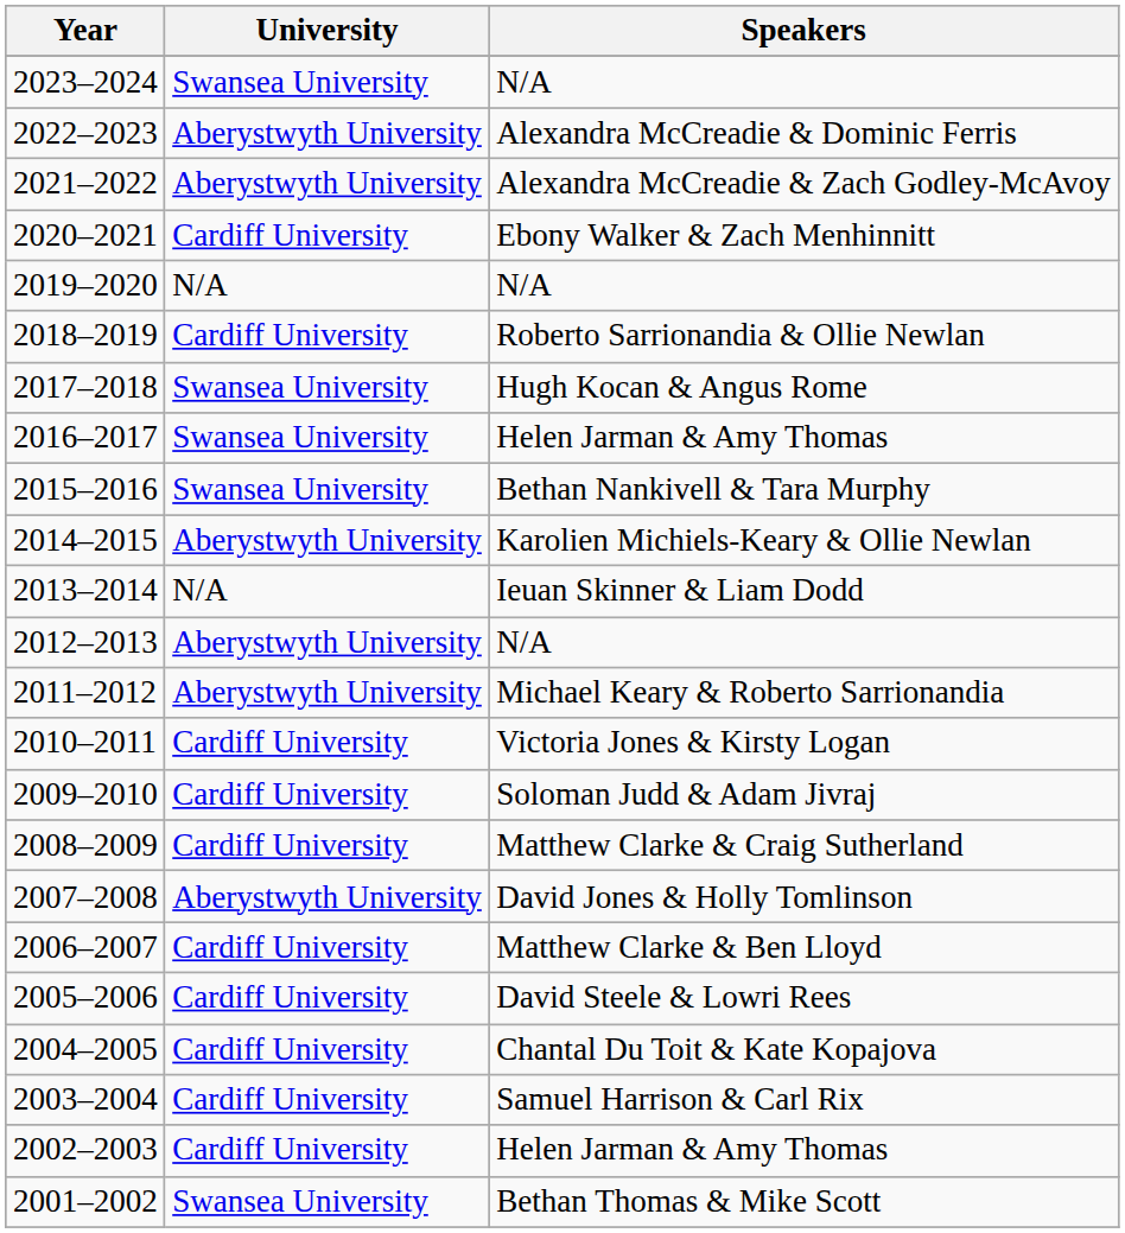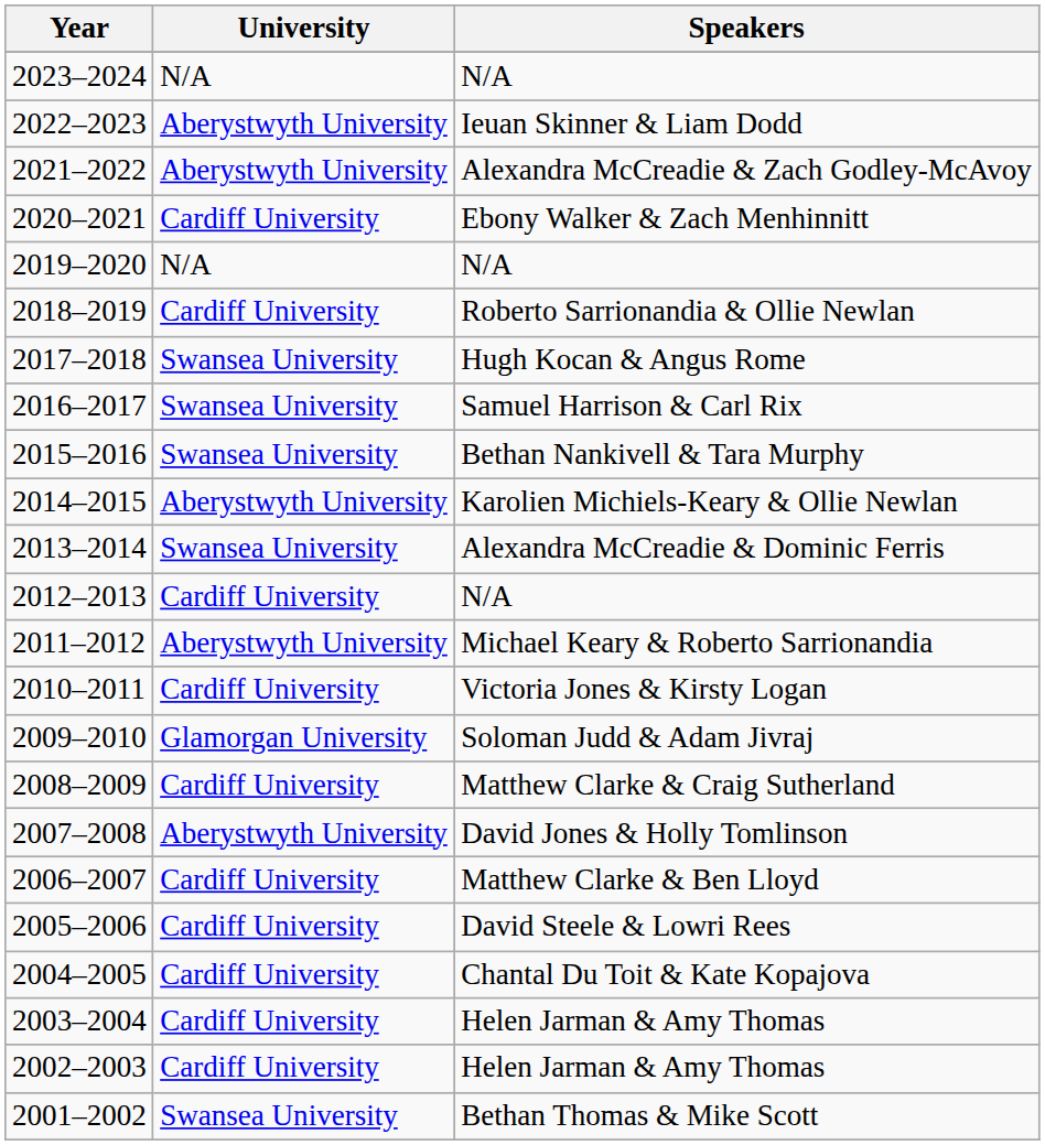 <table class="wikitable sortable">
 <tr>
 <th>Year</th>
 <th>University</th>
 <th>Speakers</th>
 </tr>
 <tr>
 </tr>
 <tr>
 <td>2023–2024</td>
-<td><a href='#'>Swansea University</a></td>
+<td>N/A</td>
 <td>N/A</td>
 </tr>
 <tr>
 <td>2022–2023</td>
 <td><a href='#'>Aberystwyth University</a></td>
-<td>Alexandra McCreadie & Dominic Ferris</td>
+<td>Ieuan Skinner & Liam Dodd</td>
 </tr>
 <tr>
 <td>2021–2022</td>
 <td><a href='#'>Aberystwyth University</a></td>
 <td>Alexandra McCreadie & Zach Godley-McAvoy</td>
 </tr>
 <tr>
 <td>2020–2021</td>
 <td><a href='#'>Cardiff University</a></td>
 <td>Ebony Walker & Zach Menhinnitt</td>
 </tr>
 <tr>
 <td>2019–2020</td>
 <td>N/A</td>
 <td>N/A</td>
 </tr>
 <tr>
 <td>2018–2019</td>
 <td><a href='#'>Cardiff University</a></td>
 <td>Roberto Sarrionandia & Ollie Newlan</td>
 </tr>
 <tr>
 <td>2017–2018</td>
 <td><a href='#'>Swansea University</a></td>
 <td>Hugh Kocan & Angus Rome</td>
 </tr>
 <tr>
 <td>2016–2017</td>
 <td><a href='#'>Swansea University</a></td>
-<td>Helen Jarman & Amy Thomas</td>
+<td>Samuel Harrison & Carl Rix</td>
 </tr>
 <tr>
 <td>2015–2016</td>
 <td><a href='#'>Swansea University</a></td>
 <td>Bethan Nankivell & Tara Murphy</td>
 </tr>
 <tr>
 <td>2014–2015</td>
 <td><a href='#'>Aberystwyth University</a></td>
 <td>Karolien Michiels-Keary & Ollie Newlan</td>
 </tr>
 <tr>
 <td>2013–2014</td>
-<td>N/A</td>
-<td>Ieuan Skinner & Liam Dodd</td>
+<td><a href='#'>Swansea University</a></td>
+<td>Alexandra McCreadie & Dominic Ferris</td>
 </tr>
 <tr>
 <td>2012–2013</td>
-<td><a href='#'>Aberystwyth University</a></td>
+<td><a href='#'>Cardiff University</a></td>
 <td>N/A</td>
 </tr>
 <tr>
 <td>2011–2012</td>
 <td><a href='#'>Aberystwyth University</a></td>
 <td>Michael Keary & Roberto Sarrionandia</td>
 </tr>
 <tr>
 <td>2010–2011</td>
 <td><a href='#'>Cardiff University</a></td>
 <td>Victoria Jones & Kirsty Logan</td>
 </tr>
 <tr>
 <td>2009–2010</td>
-<td><a href='#'>Cardiff University</a></td>
+<td><a href='#'>Glamorgan University</a></td>
 <td>Soloman Judd & Adam Jivraj</td>
 </tr>
 <tr>
 <td>2008–2009</td>
 <td><a href='#'>Cardiff University</a></td>
 <td>Matthew Clarke & Craig Sutherland</td>
 </tr>
 <tr>
 <td>2007–2008</td>
 <td><a href='#'>Aberystwyth University</a></td>
 <td>David Jones & Holly Tomlinson</td>
 </tr>
 <tr>
 <td>2006–2007</td>
 <td><a href='#'>Cardiff University</a></td>
 <td>Matthew Clarke & Ben Lloyd</td>
 </tr>
 <tr>
 <td>2005–2006</td>
 <td><a href='#'>Cardiff University</a></td>
 <td>David Steele & Lowri Rees</td>
 </tr>
 <tr>
 <td>2004–2005</td>
 <td><a href='#'>Cardiff University</a></td>
 <td>Chantal Du Toit & Kate Kopajova</td>
 </tr>
 <tr>
 <td>2003–2004</td>
 <td><a href='#'>Cardiff University</a></td>
-<td>Samuel Harrison & Carl Rix</td>
+<td>Helen Jarman & Amy Thomas</td>
 </tr>
 <tr>
 <td>2002–2003</td>
 <td><a href='#'>Cardiff University</a></td>
 <td>Helen Jarman & Amy Thomas</td>
 </tr>
 <tr>
 <td>2001–2002</td>
 <td><a href='#'>Swansea University</a></td>
 <td>Bethan Thomas & Mike Scott</td>
 </tr>
 </table>
